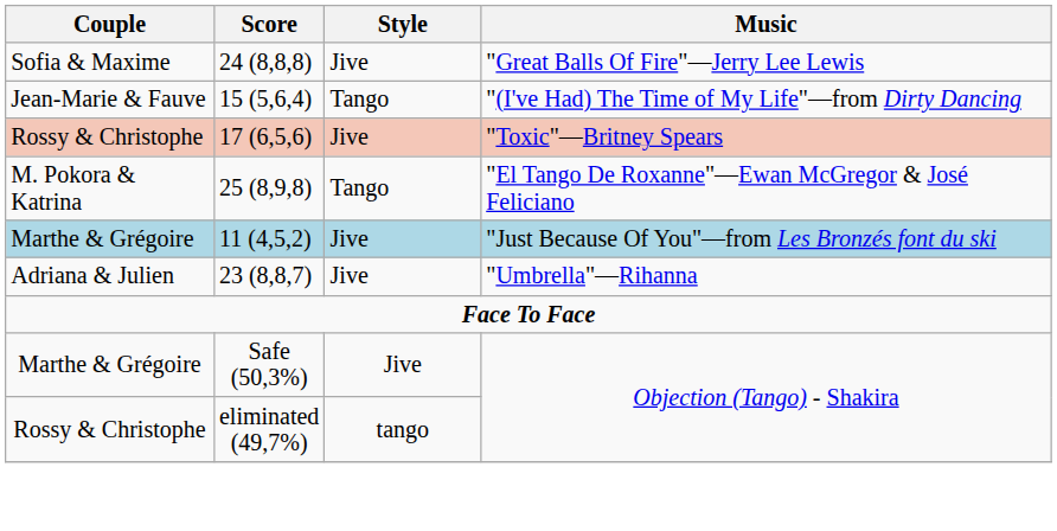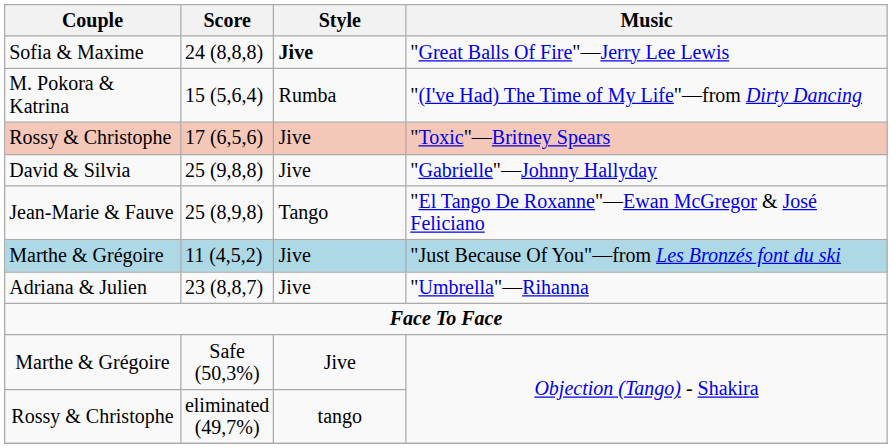 <table class="wikitable" style="width:80%;">
 <tr>
 <th style="width:20%;">Couple</th>
 <th style="width:10%;">Score</th>
 <th style="width:15%;">Style</th>
 <th style="width:60%;">Music</th>
 </tr>
 <tr>
 <td>Sofia & Maxime</td>
 <td>24 (8,8,8)</td>
-<td>Jive</td>
+<td><strong>Jive</strong></td>
 <td>"<a href='#'>Great Balls Of Fire</a>"—<a href='#'>Jerry Lee Lewis</a></td>
 </tr>
 <tr>
-<td>Jean-Marie & Fauve</td>
+<td>M. Pokora & Katrina</td>
 <td>15 (5,6,4)</td>
-<td>Tango</td>
+<td>Rumba</td>
 <td>"<a href='#'>(I've Had) The Time of My Life</a>"—from <em><a href='#'>Dirty Dancing</a></em></td>
 </tr>
 <tr style="background:#F4C7B8;">
 <td>Rossy & Christophe</td>
 <td>17 (6,5,6)</td>
 <td>Jive</td>
 <td>"<a href='#'>Toxic</a>"—<a href='#'>Britney Spears</a></td>
 </tr>
 <tr>
-<td>M. Pokora & Katrina</td>
+<td>David & Silvia</td>
+<td>25 (9,8,8)</td>
+<td>Jive</td>
+<td>"<a href='#'>Gabrielle</a>"—<a href='#'>Johnny Hallyday</a></td>
+</tr>
+<tr>
+<td>Jean-Marie & Fauve</td>
 <td>25 (8,9,8)</td>
 <td>Tango</td>
 <td>"<a href='#'>El Tango De Roxanne</a>"—<a href='#'>Ewan McGregor</a> & <a href='#'>José Feliciano</a></td>
 </tr>
 <tr style="background:lightblue;">
 <td>Marthe & Grégoire</td>
 <td>11 (4,5,2)</td>
 <td>Jive</td>
 <td>"Just Because Of You"—from <em><a href='#'>Les Bronzés font du ski</a></em></td>
 </tr>
 <tr>
 <td>Adriana & Julien</td>
 <td>23 (8,8,7)</td>
 <td>Jive</td>
 <td>"<a href='#'>Umbrella</a>"—<a href='#'>Rihanna</a></td>
 </tr>
 <tr>
 <td colspan="4" style="text-align:center;"><strong><em>Face To Face</em></strong></td>
 </tr>
 <tr style="text-align:center;">
 <td>Marthe & Grégoire</td>
 <td>Safe<br>(50,3%)</td>
 <td>Jive</td>
 <td rowspan="2"><em><a href='#'>Objection (Tango)</a></em> - <a href='#'>Shakira</a></td>
 </tr>
 <tr style="text-align:center;">
 <td>Rossy & Christophe</td>
 <td>eliminated<br>(49,7%)</td>
 <td>tango</td>
 </tr>
 <tr>
 </tr>
 </table>
